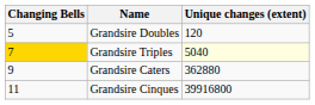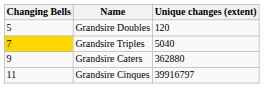 <table class="wikitable">
 <tr>
 <th>Changing Bells</th>
 <th>Name</th>
 <th>Unique changes (extent)</th>
 </tr>
 <tr>
 <td>5</td>
 <td>Grandsire Doubles</td>
 <td>120</td>
 </tr>
 <tr>
 <td style="background: gold;">7</td>
 <td>Grandsire Triples</td>
-<td style="background: lightyellow;">5040</td>
+<td>5040</td>
 </tr>
 <tr>
 <td>9</td>
 <td>Grandsire Caters</td>
 <td>362880</td>
 </tr>
 <tr>
 <td>11</td>
 <td>Grandsire Cinques</td>
-<td>39916800</td>
+<td>39916797</td>
 </tr>
 </table>
